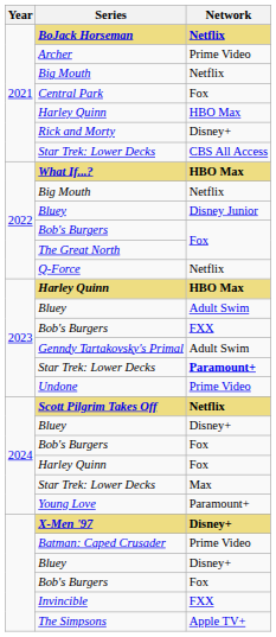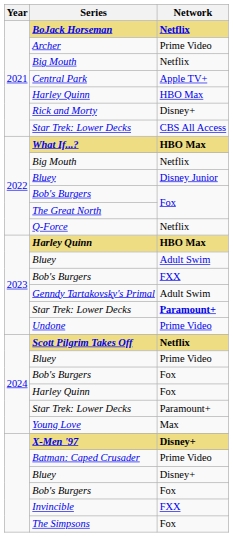 <table class="wikitable">
 <tr>
 <th>Year</th>
 <th>Series</th>
 <th>Network</th>
 </tr>
 <tr>
 <td rowspan="7" style="text-align:center;"><a href='#'>2021</a></td>
 <td style="background:#EEDD82;"><strong><em><a href='#'>BoJack Horseman</a></em></strong></td>
 <td style="background:#EEDD82;"><strong><a href='#'>Netflix</a></strong></td>
 </tr>
 <tr>
 <td><em><a href='#'>Archer</a></em></td>
 <td>Prime Video</td>
 </tr>
 <tr>
 <td><em><a href='#'>Big Mouth</a></em></td>
 <td>Netflix</td>
 </tr>
 <tr>
 <td><em><a href='#'>Central Park</a></em></td>
-<td>Fox</td>
+<td><a href='#'>Apple TV+</a></td>
 </tr>
 <tr>
 <td><em><a href='#'>Harley Quinn</a></em></td>
 <td><a href='#'>HBO Max</a></td>
 </tr>
 <tr>
 <td><em><a href='#'>Rick and Morty</a></em></td>
 <td>Disney+</td>
 </tr>
 <tr>
 <td><em><a href='#'>Star Trek: Lower Decks</a></em></td>
 <td><a href='#'>CBS All Access</a></td>
 </tr>
 <tr>
 <td rowspan="6"><a href='#'>2022</a></td>
 <td style="background:#EEDD82;"><strong><em><a href='#'>What If...?</a></em></strong></td>
 <td style="background:#EEDD82;"><strong>HBO Max</strong></td>
 </tr>
 <tr>
 <td><em>Big Mouth</em></td>
 <td>Netflix</td>
 </tr>
 <tr>
 <td><em><a href='#'>Bluey</a></em></td>
 <td><a href='#'>Disney Junior</a></td>
 </tr>
 <tr>
 <td><em><a href='#'>Bob's Burgers</a></em></td>
 <td rowspan="2"><a href='#'>Fox</a></td>
 </tr>
 <tr>
 <td><em><a href='#'>The Great North</a></em></td>
 </tr>
 <tr>
 <td><em><a href='#'>Q-Force</a></em></td>
 <td>Netflix</td>
 </tr>
 <tr>
 <td rowspan="6"><a href='#'>2023</a></td>
 <td style="background:#EEDD82;"><strong><em>Harley Quinn</em></strong></td>
 <td style="background:#EEDD82;"><strong>HBO Max</strong></td>
 </tr>
 <tr>
 <td><em>Bluey</em></td>
 <td><a href='#'>Adult Swim</a></td>
 </tr>
 <tr>
 <td><em>Bob's Burgers</em></td>
 <td><a href='#'>FXX</a></td>
 </tr>
 <tr>
 <td><em><a href='#'>Genndy Tartakovsky's Primal</a></em></td>
 <td>Adult Swim</td>
 </tr>
 <tr>
 <td><em>Star Trek: Lower Decks</em></td>
 <td><strong><a href='#'>Paramount+</a></strong></td>
 </tr>
 <tr>
 <td><em><a href='#'>Undone</a></em></td>
 <td><a href='#'>Prime Video</a></td>
 </tr>
 <tr>
 <td rowspan="6"><a href='#'>2024</a></td>
 <td style="background:#EEDD82;"><strong><em><a href='#'>Scott Pilgrim Takes Off</a></em></strong></td>
 <td style="background:#EEDD82;"><strong>Netflix</strong></td>
 </tr>
 <tr>
 <td><em>Bluey</em></td>
-<td>Disney+</td>
+<td>Prime Video</td>
 </tr>
 <tr>
 <td><em>Bob's Burgers</em></td>
 <td>Fox</td>
 </tr>
 <tr>
 <td><em>Harley Quinn</em></td>
 <td>Fox</td>
 </tr>
 <tr>
 <td><em>Star Trek: Lower Decks</em></td>
-<td>Max</td>
+<td>Paramount+</td>
 </tr>
 <tr>
 <td><em><a href='#'>Young Love</a></em></td>
-<td>Paramount+</td>
+<td>Max</td>
 </tr>
 <tr>
 <td rowspan="6"></td>
 <td style="background:#EEDD82;"><strong><em><a href='#'>X-Men '97</a></em></strong></td>
 <td style="background:#EEDD82;"><strong>Disney+</strong></td>
 </tr>
 <tr>
 <td><em><a href='#'>Batman: Caped Crusader</a></em></td>
 <td>Prime Video</td>
 </tr>
 <tr>
 <td><em>Bluey</em></td>
 <td>Disney+</td>
 </tr>
 <tr>
 <td><em>Bob's Burgers</em></td>
 <td>Fox</td>
 </tr>
 <tr>
 <td><em><a href='#'>Invincible</a></em></td>
 <td><a href='#'>FXX</a></td>
 </tr>
 <tr>
 <td><em><a href='#'>The Simpsons</a></em></td>
-<td><a href='#'>Apple TV+</a></td>
+<td>Fox</td>
 </tr>
 </table>
